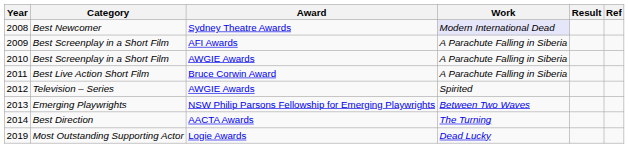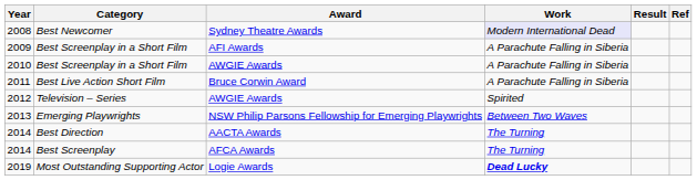 <table class="wikitable" style="font-size: 95%;">
 <tr>
 <th>Year</th>
 <th>Category</th>
 <th>Award</th>
 <th>Work</th>
 <th>Result</th>
 <th>Ref</th>
 </tr>
 <tr>
 <td>2008</td>
 <td><em>Best Newcomer</em></td>
 <td><a href='#'>Sydney Theatre Awards</a></td>
 <td style="background: lavender;"><em>Modern International Dead</em></td>
 <td></td>
 <td align="center"></td>
 </tr>
 <tr>
 <td>2009</td>
 <td><em>Best Screenplay in a Short Film</em></td>
 <td><a href='#'>AFI Awards</a></td>
 <td><em>A Parachute Falling in Siberia</em></td>
 <td></td>
 <td align="center"></td>
 </tr>
 <tr>
 <td>2010</td>
 <td><em>Best Screenplay in a Short Film</em></td>
 <td><a href='#'>AWGIE Awards</a></td>
 <td><em>A Parachute Falling in Siberia</em></td>
 <td></td>
 <td align="center"></td>
 </tr>
 <tr>
 <td>2011</td>
 <td><em>Best Live Action Short Film</em></td>
 <td><a href='#'>Bruce Corwin Award</a></td>
 <td><em>A Parachute Falling in Siberia</em></td>
 <td></td>
 <td align="center"></td>
 </tr>
 <tr>
 <td>2012</td>
 <td><em>Television – Series</em></td>
 <td><a href='#'>AWGIE Awards</a></td>
 <td><em>Spirited</em> </td>
 <td></td>
 <td align="center"></td>
 </tr>
 <tr>
 <td>2013</td>
 <td><em>Emerging Playwrights</em></td>
 <td><a href='#'>NSW Philip Parsons Fellowship for Emerging Playwrights</a></td>
 <td><em><a href='#'>Between Two Waves</a></em></td>
 <td></td>
 <td align="center"></td>
 </tr>
 <tr>
 <td>2014</td>
 <td><em>Best Direction</em></td>
 <td><a href='#'>AACTA Awards</a></td>
 <td><em><a href='#'>The Turning</a></em></td>
 <td></td>
 <td align="center"></td>
 </tr>
 <tr>
+<td>2014</td>
+<td><em>Best Screenplay</em></td>
+<td><a href='#'>AFCA Awards</a></td>
+<td><em><a href='#'>The Turning</a></em></td>
+<td></td>
+<td align="center"></td>
+</tr>
+<tr>
 <td>2019</td>
 <td><em>Most Outstanding Supporting Actor</em></td>
 <td><a href='#'>Logie Awards</a></td>
-<td><em><a href='#'>Dead Lucky</a></em></td>
+<td><strong><em><a href='#'>Dead Lucky</a></em></strong></td>
 <td></td>
 <td align="center"></td>
 </tr>
 </table>
